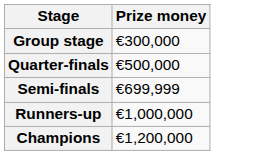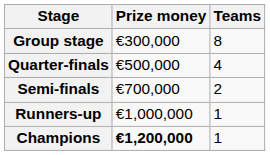 <table class="wikitable">
 <tr>
 <th>Stage</th>
 <th>Prize money</th>
+<th>Teams</th>
 </tr>
 <tr>
 <th>Group stage</th>
 <td>€300,000</td>
+<td>8</td>
 </tr>
 <tr>
 <th>Quarter-finals</th>
 <td>€500,000</td>
+<td>4</td>
 </tr>
 <tr>
 <th>Semi-finals</th>
-<td>€699,999</td>
+<td>€700,000</td>
+<td>2</td>
 </tr>
 <tr>
 <th>Runners-up</th>
 <td>€1,000,000</td>
+<td>1</td>
 </tr>
 <tr>
 <th>Champions</th>
-<td>€1,200,000</td>
+<td><strong>€1,200,000</strong></td>
+<td>1</td>
 </tr>
 </table>
